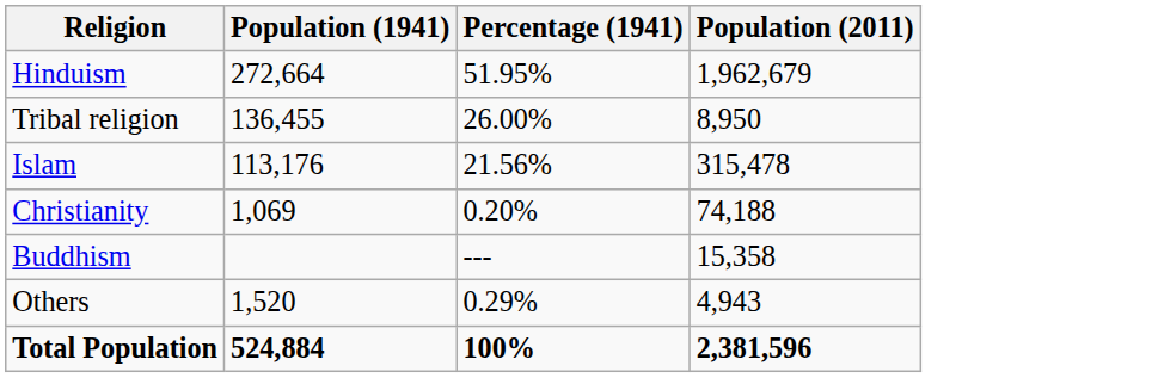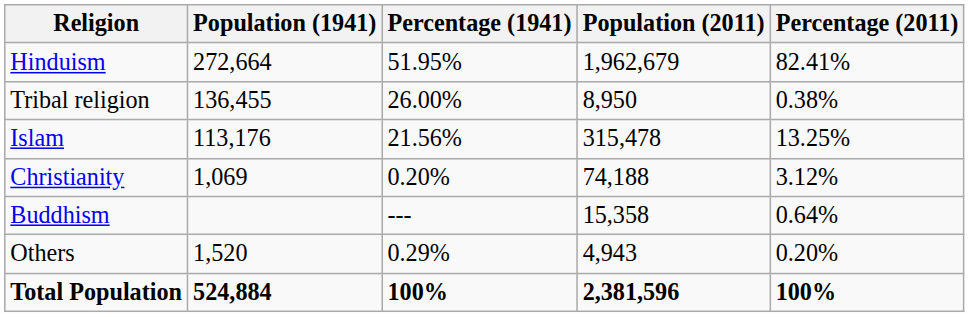 <table class="wikitable sortable">
 <tr>
 <th>Religion</th>
 <th>Population (1941)</th>
 <th>Percentage (1941)</th>
 <th>Population (2011)</th>
+<th>Percentage (2011)</th>
 </tr>
 <tr>
 <td><a href='#'>Hinduism</a> </td>
 <td>272,664</td>
 <td>51.95%</td>
 <td>1,962,679</td>
+<td>82.41%</td>
 </tr>
 <tr>
 <td>Tribal religion </td>
 <td>136,455</td>
 <td>26.00%</td>
 <td>8,950</td>
+<td>0.38%</td>
 </tr>
 <tr>
 <td><a href='#'>Islam</a> </td>
 <td>113,176</td>
 <td>21.56%</td>
 <td>315,478</td>
+<td>13.25%</td>
 </tr>
 <tr>
 <td><a href='#'>Christianity</a> </td>
 <td>1,069</td>
 <td>0.20%</td>
 <td>74,188</td>
+<td>3.12%</td>
 </tr>
 <tr>
 <td><a href='#'>Buddhism</a> </td>
 <td></td>
 <td>---</td>
 <td>15,358</td>
+<td>0.64%</td>
 </tr>
 <tr>
 <td>Others</td>
 <td>1,520</td>
 <td>0.29%</td>
 <td>4,943</td>
+<td>0.20%</td>
 </tr>
 <tr>
 <td><strong>Total Population</strong></td>
 <td><strong>524,884</strong></td>
 <td><strong>100%</strong></td>
 <td><strong>2,381,596</strong></td>
+<td><strong>100%</strong></td>
 </tr>
 </table>
